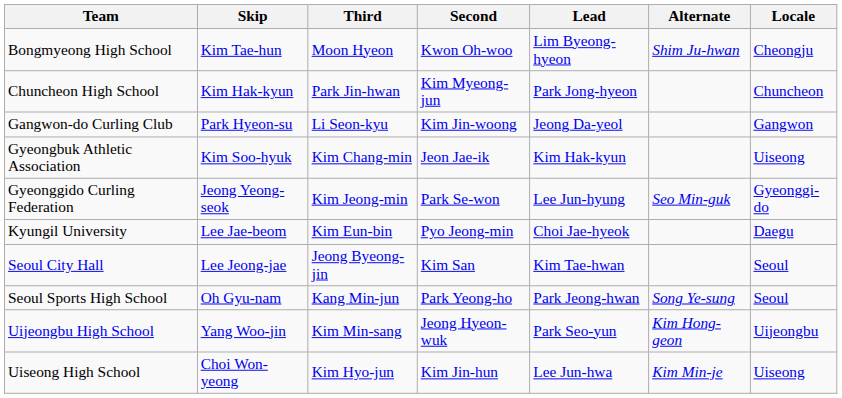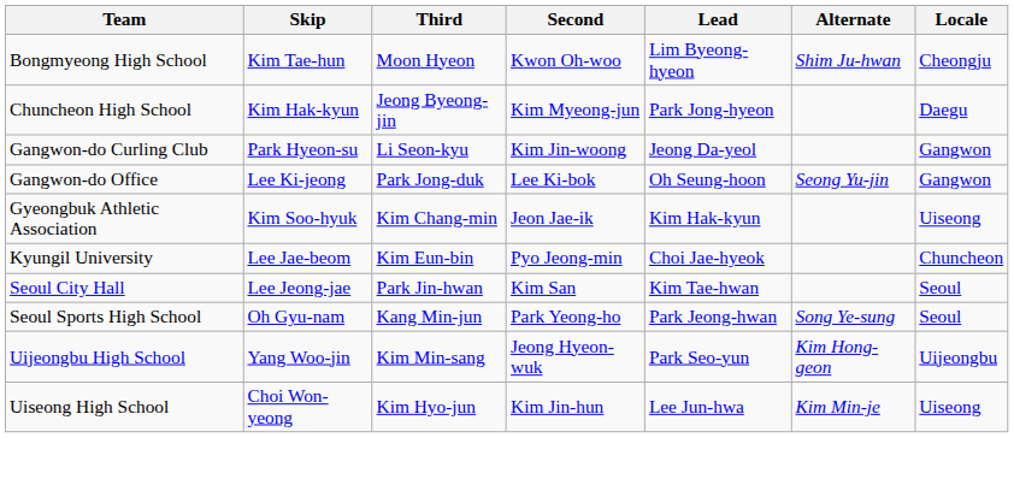 <table class=wikitable>
 <tr>
 <th scope="col">Team</th>
 <th scope="col">Skip</th>
 <th scope="col">Third</th>
 <th scope="col">Second</th>
 <th scope="col">Lead</th>
 <th scope="col">Alternate</th>
 <th scope="col">Locale</th>
 </tr>
 <tr>
 <td>Bongmyeong High School</td>
 <td><a href='#'>Kim Tae-hun</a></td>
 <td><a href='#'>Moon Hyeon</a></td>
 <td><a href='#'>Kwon Oh-woo</a></td>
 <td><a href='#'>Lim Byeong-hyeon</a></td>
 <td><em><a href='#'>Shim Ju-hwan</a></em></td>
 <td> <a href='#'>Cheongju</a></td>
 </tr>
 <tr>
 <td>Chuncheon High School</td>
 <td><a href='#'>Kim Hak-kyun</a></td>
-<td><a href='#'>Park Jin-hwan</a></td>
+<td><a href='#'>Jeong Byeong-jin</a></td>
 <td><a href='#'>Kim Myeong-jun</a></td>
 <td><a href='#'>Park Jong-hyeon</a></td>
 <td></td>
-<td> <a href='#'>Chuncheon</a></td>
+<td> <a href='#'>Daegu</a></td>
 </tr>
 <tr>
 <td>Gangwon-do Curling Club</td>
 <td><a href='#'>Park Hyeon-su</a></td>
 <td><a href='#'>Li Seon-kyu</a></td>
 <td><a href='#'>Kim Jin-woong</a></td>
 <td><a href='#'>Jeong Da-yeol</a></td>
 <td></td>
+<td> <a href='#'>Gangwon</a></td>
+</tr>
+<tr>
+<td>Gangwon-do Office</td>
+<td><a href='#'>Lee Ki-jeong</a></td>
+<td><a href='#'>Park Jong-duk</a></td>
+<td><a href='#'>Lee Ki-bok</a></td>
+<td><a href='#'>Oh Seung-hoon</a></td>
+<td><em><a href='#'>Seong Yu-jin</a></em></td>
 <td> <a href='#'>Gangwon</a></td>
 </tr>
 <tr>
 <td>Gyeongbuk Athletic Association</td>
 <td><a href='#'>Kim Soo-hyuk</a></td>
 <td><a href='#'>Kim Chang-min</a></td>
 <td><a href='#'>Jeon Jae-ik</a></td>
 <td><a href='#'>Kim Hak-kyun</a></td>
 <td></td>
 <td> <a href='#'>Uiseong</a></td>
 </tr>
 <tr>
-<td>Gyeonggido Curling Federation</td>
-<td><a href='#'>Jeong Yeong-seok</a></td>
-<td><a href='#'>Kim Jeong-min</a></td>
-<td><a href='#'>Park Se-won</a></td>
-<td><a href='#'>Lee Jun-hyung</a></td>
-<td><em><a href='#'>Seo Min-guk</a></em></td>
-<td> <a href='#'>Gyeonggi-do</a></td>
-</tr>
-<tr>
 <td>Kyungil University</td>
 <td><a href='#'>Lee Jae-beom</a></td>
 <td><a href='#'>Kim Eun-bin</a></td>
 <td><a href='#'>Pyo Jeong-min</a></td>
 <td><a href='#'>Choi Jae-hyeok</a></td>
 <td></td>
-<td> <a href='#'>Daegu</a></td>
+<td> <a href='#'>Chuncheon</a></td>
 </tr>
 <tr>
 <td><a href='#'>Seoul City Hall</a></td>
 <td><a href='#'>Lee Jeong-jae</a></td>
-<td><a href='#'>Jeong Byeong-jin</a></td>
+<td><a href='#'>Park Jin-hwan</a></td>
 <td><a href='#'>Kim San</a></td>
 <td><a href='#'>Kim Tae-hwan</a></td>
 <td></td>
 <td> <a href='#'>Seoul</a></td>
 </tr>
 <tr>
 <td>Seoul Sports High School</td>
 <td><a href='#'>Oh Gyu-nam</a></td>
 <td><a href='#'>Kang Min-jun</a></td>
 <td><a href='#'>Park Yeong-ho</a></td>
 <td><a href='#'>Park Jeong-hwan</a></td>
 <td><em><a href='#'>Song Ye-sung</a></em></td>
 <td> <a href='#'>Seoul</a></td>
 </tr>
 <tr>
 <td><a href='#'>Uijeongbu High School</a></td>
 <td><a href='#'>Yang Woo-jin</a></td>
 <td><a href='#'>Kim Min-sang</a></td>
 <td><a href='#'>Jeong Hyeon-wuk</a></td>
 <td><a href='#'>Park Seo-yun</a></td>
 <td><em><a href='#'>Kim Hong-geon</a></em></td>
 <td> <a href='#'>Uijeongbu</a></td>
 </tr>
 <tr>
 <td>Uiseong High School</td>
 <td><a href='#'>Choi Won-yeong</a></td>
 <td><a href='#'>Kim Hyo-jun</a></td>
 <td><a href='#'>Kim Jin-hun</a></td>
 <td><a href='#'>Lee Jun-hwa</a></td>
 <td><em><a href='#'>Kim Min-je</a></em></td>
 <td> <a href='#'>Uiseong</a></td>
 </tr>
 </table>
